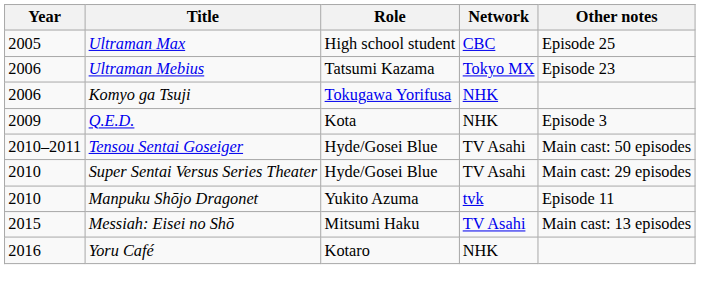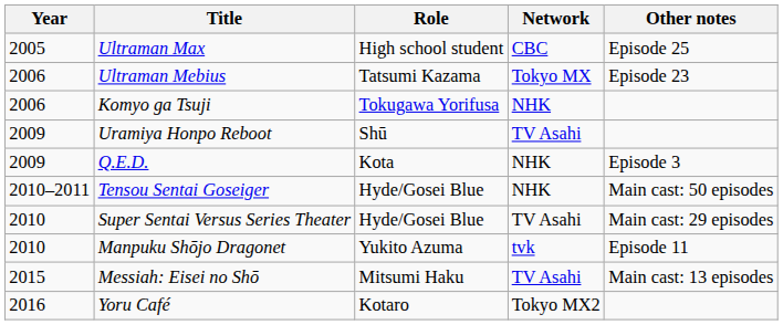 <table class="wikitable">
 <tr>
 <th>Year</th>
 <th>Title</th>
 <th>Role</th>
 <th>Network</th>
 <th>Other notes</th>
 </tr>
 <tr>
 <td>2005</td>
 <td><em><a href='#'>Ultraman Max</a></em></td>
 <td>High school student</td>
 <td><a href='#'>CBC</a></td>
 <td>Episode 25</td>
 </tr>
 <tr>
 <td>2006</td>
 <td><em><a href='#'>Ultraman Mebius</a></em></td>
 <td>Tatsumi Kazama</td>
 <td><a href='#'>Tokyo MX</a></td>
 <td>Episode 23</td>
 </tr>
 <tr>
 <td>2006</td>
 <td><em>Komyo ga Tsuji</em></td>
 <td><a href='#'>Tokugawa Yorifusa</a></td>
 <td><a href='#'>NHK</a></td>
 <td></td>
 </tr>
 <tr>
 <td>2009</td>
+<td><em>Uramiya Honpo Reboot</em></td>
+<td>Shū</td>
+<td><a href='#'>TV Asahi</a></td>
+<td></td>
+</tr>
+<tr>
+<td>2009</td>
 <td><em><a href='#'>Q.E.D.</a></em></td>
 <td>Kota</td>
 <td>NHK</td>
 <td>Episode 3</td>
 </tr>
 <tr>
 <td>2010–2011</td>
 <td><em><a href='#'>Tensou Sentai Goseiger</a></em></td>
 <td>Hyde/Gosei Blue</td>
-<td>TV Asahi</td>
+<td>NHK</td>
 <td>Main cast: 50 episodes</td>
 </tr>
 <tr>
 <td>2010</td>
 <td><em>Super Sentai Versus Series Theater</em></td>
 <td>Hyde/Gosei Blue</td>
 <td>TV Asahi</td>
 <td>Main cast: 29 episodes</td>
 </tr>
 <tr>
 <td>2010</td>
 <td><em>Manpuku Shōjo Dragonet</em></td>
 <td>Yukito Azuma</td>
 <td><a href='#'>tvk</a></td>
 <td>Episode 11</td>
 </tr>
 <tr>
 <td>2015</td>
 <td><em>Messiah: Eisei no Shō</em></td>
 <td>Mitsumi Haku</td>
 <td><a href='#'>TV Asahi</a></td>
 <td>Main cast: 13 episodes</td>
 </tr>
 <tr>
 <td>2016</td>
 <td><em>Yoru Café</em></td>
 <td>Kotaro</td>
-<td>NHK</td>
+<td>Tokyo MX2</td>
 <td></td>
 </tr>
 </table>
